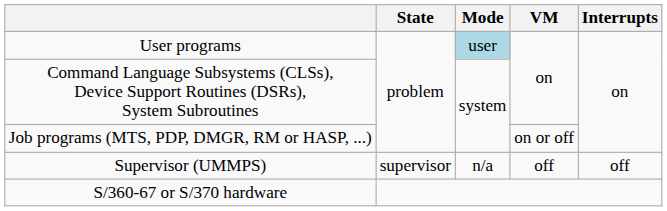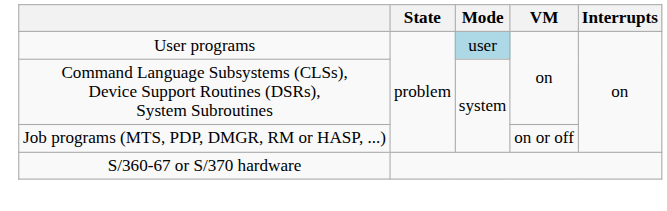 <table class=wikitable style="float: right;" border=1 align="center">
 <tr>
 <th></th>
 <th>State</th>
 <th>Mode</th>
 <th>VM</th>
 <th>Interrupts</th>
 </tr>
 <tr>
 <td align="center">User programs</td>
 <td align="center" rowspan=3>problem</td>
 <td align="center" style="background: lightblue;">user</td>
 <td align="center" rowspan=2>on</td>
 <td align="center" rowspan=3>on</td>
 </tr>
 <tr>
 <td align="center">Command Language Subsystems (CLSs),<br>Device Support Routines (DSRs),<br>System Subroutines</td>
 <td align="center" rowspan=2>system</td>
 </tr>
 <tr>
 <td align="center">Job programs (MTS, PDP, DMGR, RM or HASP, ...)</td>
 <td align="center">on or off</td>
 </tr>
 <tr>
-<td align="center">Supervisor (UMMPS)</td>
-<td align="center">supervisor</td>
-<td align="center">n/a</td>
-<td align="center">off</td>
-<td align="center">off</td>
-</tr>
-<tr>
 <td align="center">S/360-67 or S/370 hardware</td>
 <td align="center" colspan="4"></td>
 </tr>
 </table>
